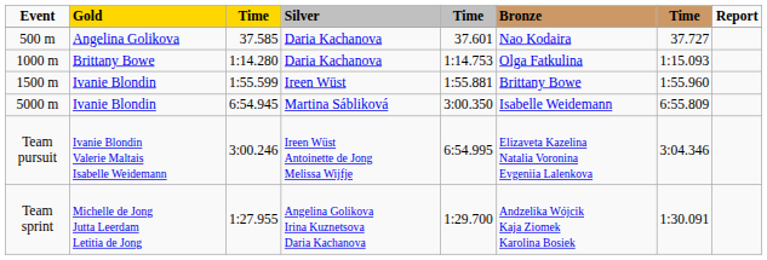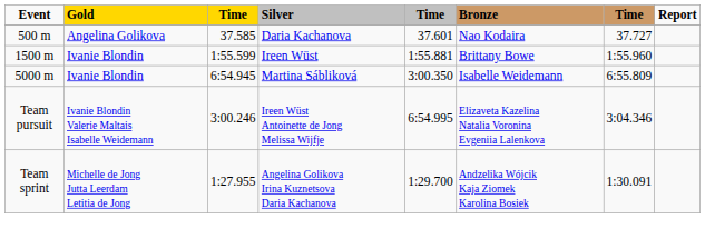 <table class="wikitable">
 <tr>
 <td width="80" align="center"><strong>Event</strong></td>
 <td width="240" bgcolor="gold"><strong>Gold</strong></td>
 <td width="50" bgcolor="gold" align="center"><strong>Time</strong></td>
 <td width="240" bgcolor="silver"><strong>Silver</strong></td>
 <td width="50" bgcolor="silver" align="center"><strong>Time</strong></td>
 <td width="240" bgcolor="#CC9966"><strong>Bronze</strong></td>
 <td width="50" bgcolor="#CC9966" align="center"><strong>Time</strong></td>
 <td width="50" align="center"><strong>Report</strong></td>
 </tr>
 <tr bgcolor="#cccccc">
 </tr>
 <tr>
 <td align="center">500 m</td>
 <td> <a href='#'>Angelina Golikova</a></td>
 <td align="right">37.585</td>
 <td> <a href='#'>Daria Kachanova</a></td>
 <td align="right">37.601</td>
 <td> <a href='#'>Nao Kodaira</a></td>
 <td align="right">37.727</td>
-<td align="center"></td>
-</tr>
-<tr>
-<td align="center">1000 m</td>
-<td> <a href='#'>Brittany Bowe</a></td>
-<td align="right">1:14.280</td>
-<td> <a href='#'>Daria Kachanova</a></td>
-<td align="right">1:14.753</td>
-<td> <a href='#'>Olga Fatkulina</a></td>
-<td align="right">1:15.093</td>
 <td align="center"></td>
 </tr>
 <tr>
 <td align="center">1500 m</td>
 <td> <a href='#'>Ivanie Blondin</a></td>
 <td align="right">1:55.599 <strong></strong></td>
 <td> <a href='#'>Ireen Wüst</a></td>
 <td align="right">1:55.881</td>
 <td> <a href='#'>Brittany Bowe</a></td>
 <td align="right">1:55.960</td>
 <td align="center"></td>
 </tr>
 <tr>
 <td align="center">5000 m</td>
 <td> <a href='#'>Ivanie Blondin</a></td>
 <td align="right">6:54.945 <strong></strong></td>
 <td> <a href='#'>Martina Sábliková</a></td>
 <td align="right">3:00.350</td>
 <td> <a href='#'>Isabelle Weidemann</a></td>
 <td align="right">6:55.809</td>
 <td align="center"></td>
 </tr>
 <tr>
 <td align="center">Team pursuit</td>
 <td><br><small><a href='#'>Ivanie Blondin</a><br><a href='#'>Valerie Maltais</a><br><a href='#'>Isabelle Weidemann</a></small></td>
 <td align="right">3:00.246</td>
 <td><br><small><a href='#'>Ireen Wüst</a><br><a href='#'>Antoinette de Jong</a><br><a href='#'>Melissa Wijfje</a></small></td>
 <td align="right">6:54.995</td>
 <td><br><small><a href='#'>Elizaveta Kazelina</a><br><a href='#'>Natalia Voronina</a><br><a href='#'>Evgeniia Lalenkova</a></small></td>
 <td align="right">3:04.346</td>
 <td align="center"></td>
 </tr>
 <tr>
 <td align="center">Team sprint</td>
 <td><br><small><a href='#'>Michelle de Jong</a><br><a href='#'>Jutta Leerdam</a><br><a href='#'>Letitia de Jong</a></small></td>
 <td align="right">1:27.955</td>
 <td><br><small><a href='#'>Angelina Golikova</a><br><a href='#'>Irina Kuznetsova</a><br><a href='#'>Daria Kachanova</a></small></td>
 <td align="right">1:29.700</td>
 <td><br><small><a href='#'>Andzelika Wójcik</a><br><a href='#'>Kaja Ziomek</a><br><a href='#'>Karolina Bosiek</a></small></td>
 <td align="right">1:30.091</td>
 <td align="center"></td>
 </tr>
 </table>
